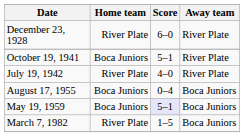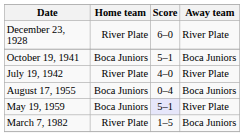 <table class="wikitable">
 <tr>
 </tr>
 <tr>
 <th width=125>Date</th>
 <th width=85>Home team</th>
 <th width=30>Score</th>
 <th width=85>Away team</th>
 </tr>
 <tr>
 <td>December 23, 1928</td>
 <td align=right>River Plate</td>
 <td align=center>6–0</td>
 <td>River Plate</td>
 </tr>
 <tr>
 </tr>
 <tr>
 <td>October 19, 1941</td>
 <td align=right>Boca Juniors</td>
 <td align=center>5–1</td>
-<td>River Plate</td>
+<td>Boca Juniors</td>
 </tr>
 <tr>
 <td>July 19, 1942</td>
 <td align=right>River Plate</td>
 <td align=center>4–0</td>
 <td>River Plate</td>
 </tr>
 <tr>
 <td>August 17, 1955</td>
 <td align=right>Boca Juniors</td>
 <td align=center>0–4</td>
 <td>Boca Juniors</td>
 </tr>
 <tr>
 <td>May 19, 1959</td>
 <td align=right>Boca Juniors</td>
 <td align=center style="background: lavender;">5–1</td>
-<td>Boca Juniors</td>
+<td>River Plate</td>
 </tr>
 <tr>
 <td>March 7, 1982</td>
 <td align=right>River Plate</td>
 <td align=center>1–5</td>
 <td>Boca Juniors</td>
 </tr>
 <tr>
 </tr>
 </table>
